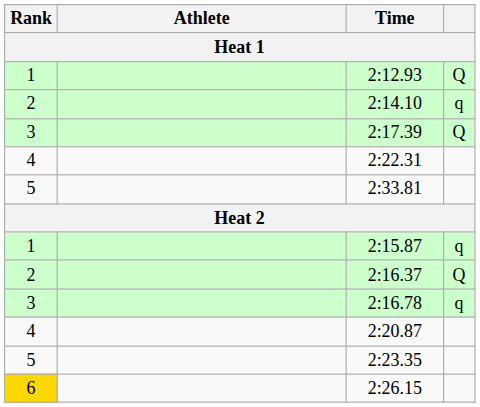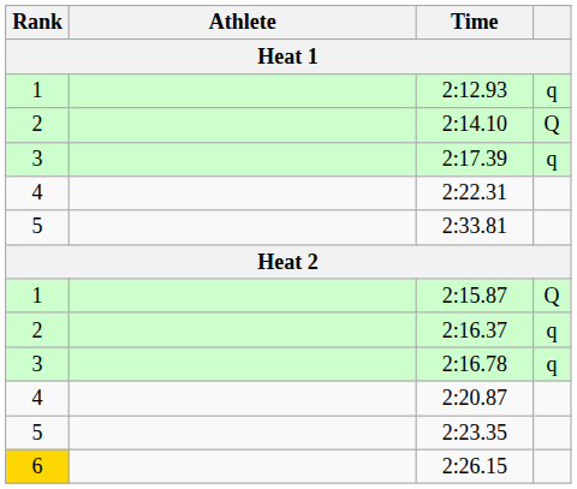 <table class=wikitable style="text-align:center">
 <tr>
 <th width=40>Rank</th>
 <th width=250>Athlete</th>
 <th width=80>Time</th>
 <th width=20></th>
 </tr>
 <tr>
 <th colspan=4>Heat 1</th>
 </tr>
 <tr bgcolor="ccffcc">
 <td>1</td>
 <td align=left></td>
 <td>2:12.93</td>
-<td>Q</td>
+<td>q</td>
 </tr>
 <tr bgcolor="ccffcc">
 <td>2</td>
 <td align=left></td>
 <td>2:14.10</td>
-<td>q</td>
+<td>Q</td>
 </tr>
 <tr bgcolor="ccffcc">
 <td>3</td>
 <td align=left></td>
 <td>2:17.39</td>
-<td>Q</td>
+<td>q</td>
 </tr>
 <tr>
 <td>4</td>
 <td align=left></td>
 <td>2:22.31</td>
 <td></td>
 </tr>
 <tr>
 <td>5</td>
 <td align=left></td>
 <td>2:33.81</td>
 <td></td>
 </tr>
 <tr>
 <th colspan=4>Heat 2</th>
 </tr>
 <tr bgcolor="ccffcc">
 <td>1</td>
 <td align=left></td>
 <td>2:15.87</td>
-<td>q</td>
+<td>Q</td>
 </tr>
 <tr bgcolor="ccffcc">
 <td>2</td>
 <td align=left></td>
 <td>2:16.37</td>
-<td>Q</td>
+<td>q</td>
 </tr>
 <tr bgcolor="ccffcc">
 <td>3</td>
 <td align=left></td>
 <td>2:16.78</td>
 <td>q</td>
 </tr>
 <tr>
 <td>4</td>
 <td align=left></td>
 <td>2:20.87</td>
 <td></td>
 </tr>
 <tr>
 <td>5</td>
 <td align=left></td>
 <td>2:23.35</td>
 <td></td>
 </tr>
 <tr>
 <td style="background: gold;">6</td>
 <td align=left></td>
 <td>2:26.15</td>
 <td></td>
 </tr>
 </table>
